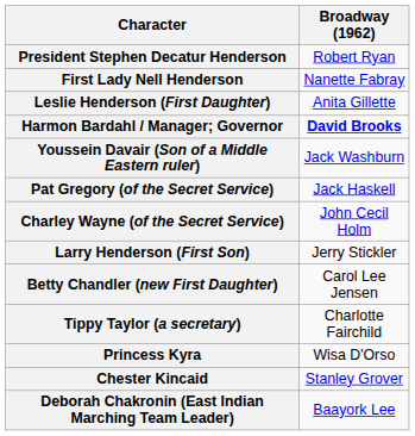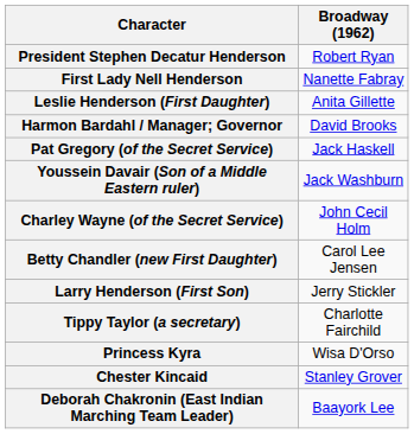 <table class="wikitable" style="width:50%; text-align:center">
 <tr>
 <th scope="col">Character</th>
 <th>Broadway (1962)</th>
 </tr>
 <tr>
 <th>President Stephen Decatur Henderson</th>
 <td colspan="1"><a href='#'>Robert Ryan</a></td>
 </tr>
 <tr>
 <th>First Lady Nell Henderson</th>
 <td colspan="1"><a href='#'>Nanette Fabray</a></td>
 </tr>
 <tr>
 <th>Leslie Henderson  (<em>First Daughter</em>)</th>
 <td colspan="1"><a href='#'>Anita Gillette</a></td>
 </tr>
 <tr>
 <th>Harmon Bardahl / Manager; Governor</th>
-<td colspan="1"><strong><a href='#'>David Brooks</a></strong></td>
+<td colspan="1"><a href='#'>David Brooks</a></td>
+</tr>
+<tr>
+<th>Pat Gregory (<em>of the Secret Service</em>)</th>
+<td colspan="1"><a href='#'>Jack Haskell</a></td>
 </tr>
 <tr>
 <th>Youssein Davair (<em>Son of a Middle Eastern ruler</em>)</th>
 <td colspan="1"><a href='#'>Jack Washburn</a></td>
 </tr>
 <tr>
-<th>Pat Gregory (<em>of the Secret Service</em>)</th>
-<td colspan="1"><a href='#'>Jack Haskell</a></td>
-</tr>
-<tr>
 <th>Charley Wayne (<em>of the Secret Service</em>)</th>
 <td colspan="1"><a href='#'>John Cecil Holm</a></td>
 </tr>
 <tr>
+<th>Betty Chandler (<em>new First Daughter</em>)</th>
+<td colspan="1">Carol Lee Jensen</td>
+</tr>
+<tr>
 <th>Larry Henderson (<em>First Son</em>)</th>
 <td colspan="1">Jerry Stickler</td>
-</tr>
-<tr>
-<th>Betty Chandler (<em>new First Daughter</em>)</th>
-<td colspan="1">Carol Lee Jensen</td>
 </tr>
 <tr>
 <th>Tippy Taylor (<em>a secretary</em>)</th>
 <td colspan="1">Charlotte Fairchild</td>
 </tr>
 <tr>
 <th>Princess Kyra</th>
 <td colspan="1">Wisa D'Orso</td>
 </tr>
 <tr>
 <th>Chester Kincaid</th>
 <td colspan="1"><a href='#'>Stanley Grover</a></td>
 </tr>
 <tr>
 <th>Deborah Chakronin (East Indian Marching Team Leader)</th>
 <td colspan="1"><a href='#'>Baayork Lee</a></td>
 </tr>
 </table>
